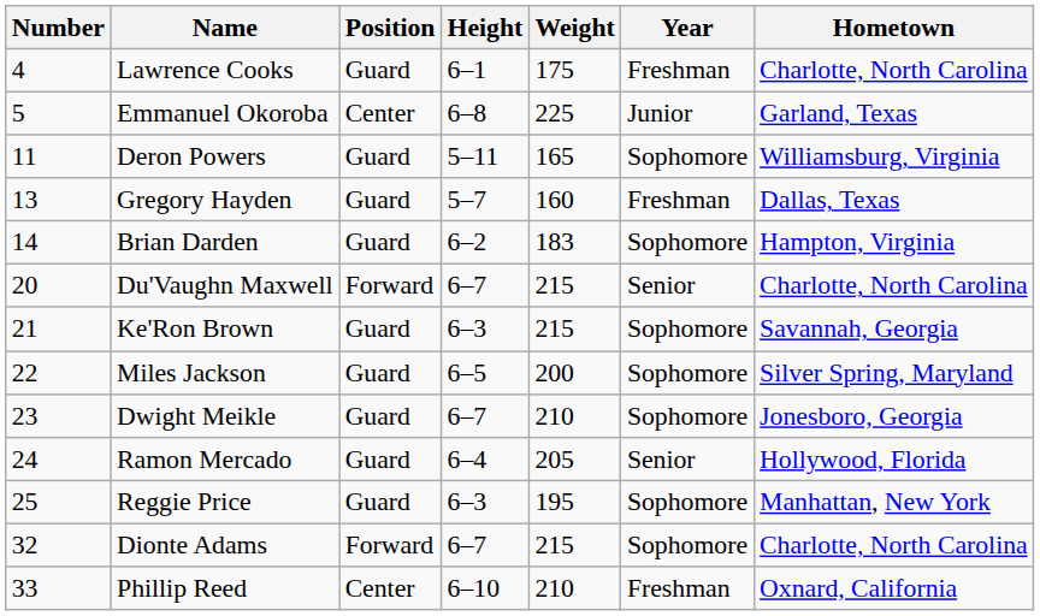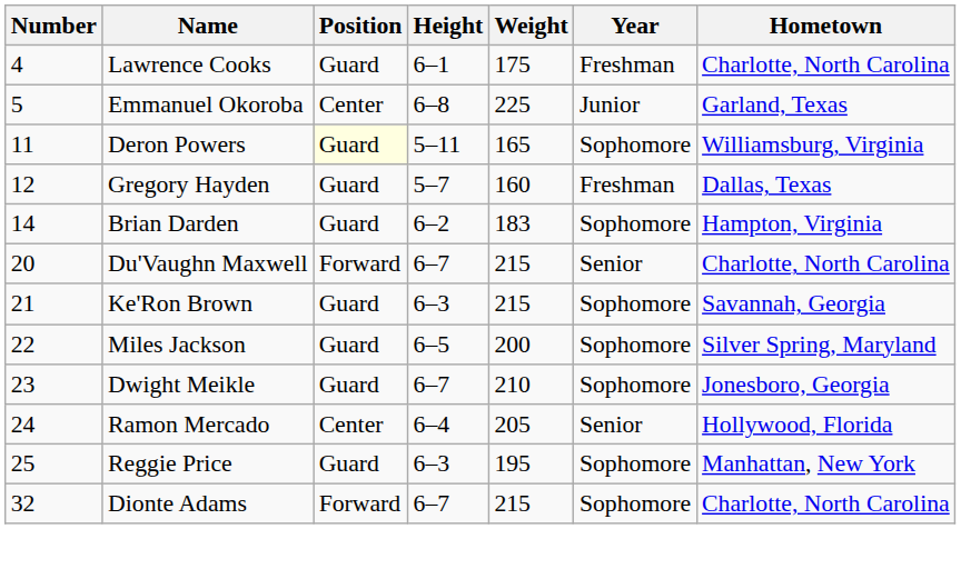 <table class="wikitable sortable" style="font-size: 95%;">
 <tr>
 <th>Number</th>
 <th>Name</th>
 <th>Position</th>
 <th>Height</th>
 <th>Weight</th>
 <th>Year</th>
 <th>Hometown</th>
 </tr>
 <tr>
 <td>4</td>
 <td>Lawrence Cooks</td>
 <td>Guard</td>
 <td>6–1</td>
 <td>175</td>
 <td>Freshman</td>
 <td><a href='#'>Charlotte, North Carolina</a></td>
 </tr>
 <tr>
 <td>5</td>
 <td>Emmanuel Okoroba</td>
 <td>Center</td>
 <td>6–8</td>
 <td>225</td>
 <td>Junior</td>
 <td><a href='#'>Garland, Texas</a></td>
 </tr>
 <tr>
 <td>11</td>
 <td>Deron Powers</td>
-<td>Guard</td>
+<td style="background: lightyellow;">Guard</td>
 <td>5–11</td>
 <td>165</td>
 <td>Sophomore</td>
 <td><a href='#'>Williamsburg, Virginia</a></td>
 </tr>
 <tr>
-<td>13</td>
+<td>12</td>
 <td>Gregory Hayden</td>
 <td>Guard</td>
 <td>5–7</td>
 <td>160</td>
 <td>Freshman</td>
 <td><a href='#'>Dallas, Texas</a></td>
 </tr>
 <tr>
 <td>14</td>
 <td>Brian Darden</td>
 <td>Guard</td>
 <td>6–2</td>
 <td>183</td>
 <td>Sophomore</td>
 <td><a href='#'>Hampton, Virginia</a></td>
 </tr>
 <tr>
 <td>20</td>
 <td>Du'Vaughn Maxwell</td>
 <td>Forward</td>
 <td>6–7</td>
 <td>215</td>
 <td>Senior</td>
 <td><a href='#'>Charlotte, North Carolina</a></td>
 </tr>
 <tr>
 <td>21</td>
 <td>Ke'Ron Brown</td>
 <td>Guard</td>
 <td>6–3</td>
 <td>215</td>
 <td>Sophomore</td>
 <td><a href='#'>Savannah, Georgia</a></td>
 </tr>
 <tr>
 <td>22</td>
 <td>Miles Jackson</td>
 <td>Guard</td>
 <td>6–5</td>
 <td>200</td>
 <td>Sophomore</td>
 <td><a href='#'>Silver Spring, Maryland</a></td>
 </tr>
 <tr>
 <td>23</td>
 <td>Dwight Meikle</td>
 <td>Guard</td>
 <td>6–7</td>
 <td>210</td>
 <td>Sophomore</td>
 <td><a href='#'>Jonesboro, Georgia</a></td>
 </tr>
 <tr>
 <td>24</td>
 <td>Ramon Mercado</td>
-<td>Guard</td>
+<td>Center</td>
 <td>6–4</td>
 <td>205</td>
 <td>Senior</td>
 <td><a href='#'>Hollywood, Florida</a></td>
 </tr>
 <tr>
 <td>25</td>
 <td>Reggie Price</td>
 <td>Guard</td>
 <td>6–3</td>
 <td>195</td>
 <td>Sophomore</td>
 <td><a href='#'>Manhattan</a>, <a href='#'>New York</a></td>
 </tr>
 <tr>
 <td>32</td>
 <td>Dionte Adams</td>
 <td>Forward</td>
 <td>6–7</td>
 <td>215</td>
 <td>Sophomore</td>
 <td><a href='#'>Charlotte, North Carolina</a></td>
 </tr>
-<tr>
-<td>33</td>
-<td>Phillip Reed</td>
-<td>Center</td>
-<td>6–10</td>
-<td>210</td>
-<td>Freshman</td>
-<td><a href='#'>Oxnard, California</a></td>
-</tr>
 </table>
